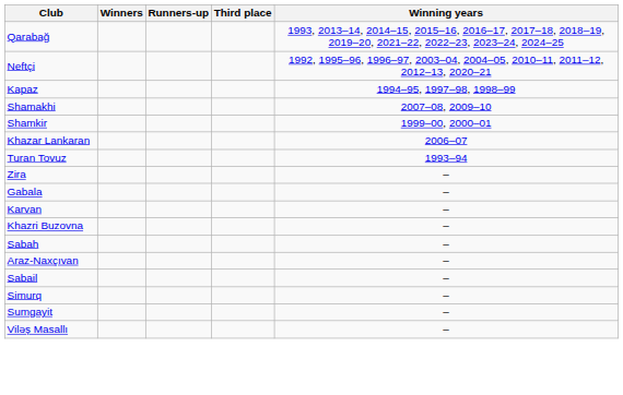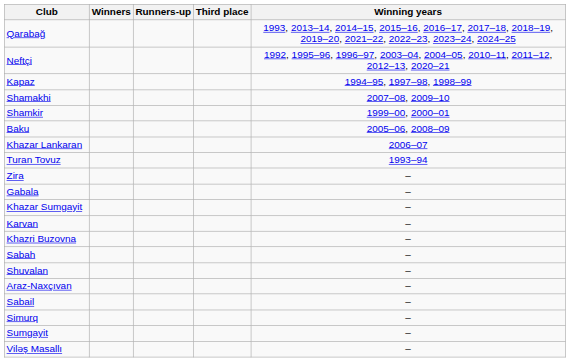 <table class="wikitable plainrowheaders sortable" style="text-align:center">
 <tr>
 <th width="130">Club</th>
 <th>Winners</th>
 <th>Runners-up</th>
 <th>Third place</th>
 <th width="500">Winning years</th>
 </tr>
 <tr>
 <td align =left>  <a href='#'>Qarabağ</a></td>
 <td></td>
 <td></td>
 <td></td>
 <td><a href='#'>1993</a>, <a href='#'>2013–14</a>, <a href='#'>2014–15</a>, <a href='#'>2015–16</a>, <a href='#'>2016–17</a>, <a href='#'>2017–18</a>, <a href='#'>2018–19</a>, <a href='#'>2019–20</a>, <a href='#'>2021–22</a>, <a href='#'>2022–23</a>, <a href='#'>2023–24</a>, <a href='#'>2024–25</a></td>
 </tr>
 <tr>
 <td align =left> <a href='#'>Neftçi</a></td>
 <td></td>
 <td></td>
 <td></td>
 <td><a href='#'>1992</a>, <a href='#'>1995–96</a>, <a href='#'>1996–97</a>, <a href='#'>2003–04</a>, <a href='#'>2004–05</a>, <a href='#'>2010–11</a>, <a href='#'>2011–12</a>, <a href='#'>2012–13</a>, <a href='#'>2020–21</a></td>
 </tr>
 <tr>
 <td align =left><a href='#'>Kapaz</a></td>
 <td></td>
 <td></td>
 <td></td>
 <td><a href='#'>1994–95</a>, <a href='#'>1997–98</a>, <a href='#'>1998–99</a></td>
 </tr>
 <tr>
 <td align=left><a href='#'>Shamakhi</a></td>
 <td></td>
 <td></td>
 <td></td>
 <td><a href='#'>2007–08</a>, <a href='#'>2009–10</a></td>
 </tr>
 <tr>
 <td align=left><a href='#'>Shamkir</a></td>
 <td></td>
 <td></td>
 <td></td>
 <td><a href='#'>1999–00</a>, <a href='#'>2000–01</a></td>
 </tr>
 <tr>
+<td align=left><a href='#'>Baku</a></td>
+<td></td>
+<td></td>
+<td></td>
+<td><a href='#'>2005–06</a>, <a href='#'>2008–09</a></td>
+</tr>
+<tr>
 <td align=left><a href='#'>Khazar Lankaran</a></td>
 <td></td>
 <td></td>
 <td></td>
 <td><a href='#'>2006–07</a></td>
 </tr>
 <tr>
 <td align=left><a href='#'>Turan Tovuz</a></td>
 <td></td>
 <td></td>
 <td></td>
 <td><a href='#'>1993–94</a></td>
 </tr>
 <tr>
 <td align =left><a href='#'>Zira</a></td>
 <td></td>
 <td></td>
 <td></td>
 <td>–</td>
 </tr>
 <tr>
 <td align=left><a href='#'>Gabala</a></td>
 <td></td>
 <td></td>
 <td></td>
 <td>–</td>
 </tr>
 <tr>
+<td align =left><a href='#'>Khazar Sumgayit</a></td>
+<td></td>
+<td></td>
+<td></td>
+<td>–</td>
+</tr>
+<tr>
 <td align =left><a href='#'>Karvan</a></td>
 <td></td>
 <td></td>
 <td></td>
 <td>–</td>
 </tr>
 <tr>
 <td align =left><a href='#'>Khazri Buzovna</a></td>
 <td></td>
 <td></td>
 <td></td>
 <td>–</td>
 </tr>
 <tr>
 <td align=left><a href='#'>Sabah</a></td>
+<td></td>
+<td></td>
+<td></td>
+<td>–</td>
+</tr>
+<tr>
+<td align=left><a href='#'>Shuvalan</a></td>
 <td></td>
 <td></td>
 <td></td>
 <td>–</td>
 </tr>
 <tr>
 <td align=left><a href='#'>Araz-Naxçıvan</a></td>
 <td></td>
 <td></td>
 <td></td>
 <td>–</td>
 </tr>
 <tr>
 <td align=left><a href='#'>Sabail</a></td>
 <td></td>
 <td></td>
 <td></td>
 <td>–</td>
 </tr>
 <tr>
 <td align =left><a href='#'>Simurq</a></td>
 <td></td>
 <td></td>
 <td></td>
 <td>–</td>
 </tr>
 <tr>
 <td align=left><a href='#'>Sumgayit</a></td>
 <td></td>
 <td></td>
 <td></td>
 <td>–</td>
 </tr>
 <tr>
 <td align=left><a href='#'>Viləş Masallı</a></td>
 <td></td>
 <td></td>
 <td></td>
 <td>–</td>
 </tr>
 </table>
